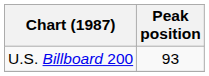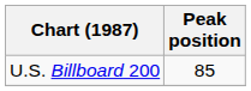 <table class="wikitable">
 <tr>
 <th>Chart (1987)</th>
 <th>Peak<br>position</th>
 </tr>
 <tr>
 <td>U.S. <a href='#'><em>Billboard</em> 200</a></td>
-<td align="center">93</td>
+<td align="center">85</td>
 </tr>
 <tr>
 </tr>
 </table>
